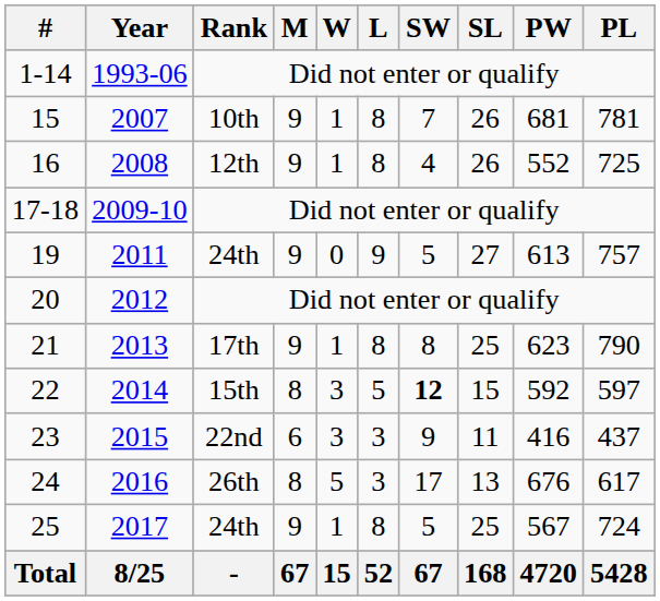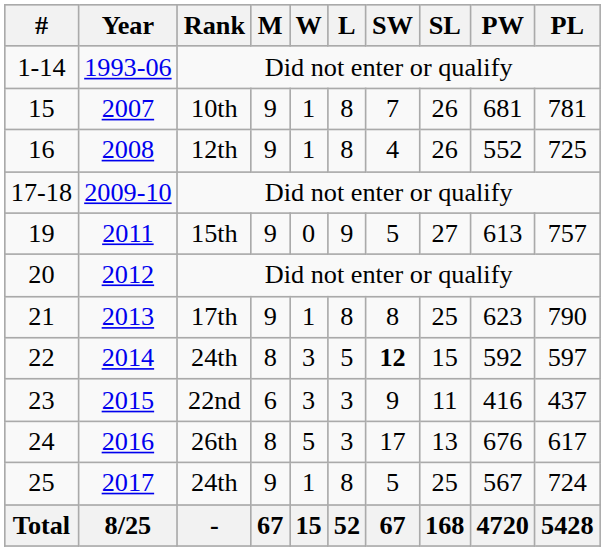 <table class="wikitable sortable" style="text-align:center">
 <tr>
 <th>#</th>
 <th>Year</th>
 <th>Rank</th>
 <th>M</th>
 <th>W</th>
 <th>L</th>
 <th>SW</th>
 <th>SL</th>
 <th>PW</th>
 <th>PL</th>
 </tr>
 <tr>
 <td>1-14</td>
 <td><a href='#'>1993-06</a></td>
 <td colspan=8>Did not enter or qualify</td>
 </tr>
 <tr>
 <td>15</td>
 <td><a href='#'>2007</a></td>
 <td>10th</td>
 <td>9</td>
 <td>1</td>
 <td>8</td>
 <td>7</td>
 <td>26</td>
 <td>681</td>
 <td>781</td>
 </tr>
 <tr>
 <td>16</td>
 <td><a href='#'>2008</a></td>
 <td>12th</td>
 <td>9</td>
 <td>1</td>
 <td>8</td>
 <td>4</td>
 <td>26</td>
 <td>552</td>
 <td>725</td>
 </tr>
 <tr>
 <td>17-18</td>
 <td><a href='#'>2009-10</a></td>
 <td colspan=8>Did not enter or qualify</td>
 </tr>
 <tr>
 <td>19</td>
 <td><a href='#'>2011</a></td>
-<td>24th</td>
+<td>15th</td>
 <td>9</td>
 <td>0</td>
 <td>9</td>
 <td>5</td>
 <td>27</td>
 <td>613</td>
 <td>757</td>
 </tr>
 <tr>
 <td>20</td>
 <td><a href='#'>2012</a></td>
 <td colspan=8>Did not enter or qualify</td>
 </tr>
 <tr>
 <td>21</td>
 <td><a href='#'>2013</a></td>
 <td>17th</td>
 <td>9</td>
 <td>1</td>
 <td>8</td>
 <td>8</td>
 <td>25</td>
 <td>623</td>
 <td>790</td>
 </tr>
 <tr>
 <td>22</td>
 <td><a href='#'>2014</a></td>
-<td>15th</td>
+<td>24th</td>
 <td>8</td>
 <td>3</td>
 <td>5</td>
 <td><strong>12</strong></td>
 <td>15</td>
 <td>592</td>
 <td>597</td>
 </tr>
 <tr>
 <td>23</td>
 <td><a href='#'>2015</a></td>
 <td>22nd</td>
 <td>6</td>
 <td>3</td>
 <td>3</td>
 <td>9</td>
 <td>11</td>
 <td>416</td>
 <td>437</td>
 </tr>
 <tr>
 <td>24</td>
 <td><a href='#'>2016</a></td>
 <td>26th</td>
 <td>8</td>
 <td>5</td>
 <td>3</td>
 <td>17</td>
 <td>13</td>
 <td>676</td>
 <td>617</td>
 </tr>
 <tr>
 <td>25</td>
 <td><a href='#'>2017</a></td>
 <td>24th</td>
 <td>9</td>
 <td>1</td>
 <td>8</td>
 <td>5</td>
 <td>25</td>
 <td>567</td>
 <td>724</td>
 </tr>
 <tr>
 <th><strong>Total</strong></th>
 <th>8/25</th>
 <th>-</th>
 <th>67</th>
 <th>15</th>
 <th>52</th>
 <th>67</th>
 <th>168</th>
 <th>4720</th>
 <th>5428</th>
 </tr>
 </table>
